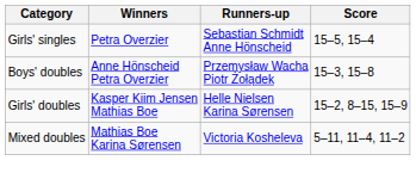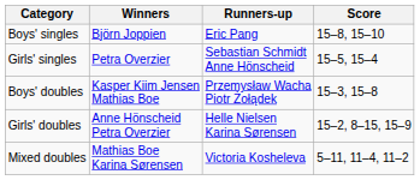 <table class="wikitable">
 <tr>
 <th>Category</th>
 <th>Winners</th>
 <th>Runners-up</th>
 <th>Score</th>
+</tr>
+<tr>
+<td>Boys' singles</td>
+<td> <a href='#'>Björn Joppien</a></td>
+<td> <a href='#'>Eric Pang</a></td>
+<td>15–8, 15–10</td>
 </tr>
 <tr>
 <td>Girls' singles</td>
 <td> <a href='#'>Petra Overzier</a></td>
 <td> <a href='#'>Sebastian Schmidt</a><br> <a href='#'>Anne Hönscheid</a></td>
 <td>15–5, 15–4</td>
 </tr>
 <tr>
 <td>Boys' doubles</td>
-<td> <a href='#'>Anne Hönscheid</a><br> <a href='#'>Petra Overzier</a></td>
+<td> <a href='#'>Kasper Kiim Jensen</a><br> <a href='#'>Mathias Boe</a></td>
 <td> <a href='#'>Przemysław Wacha</a><br> <a href='#'>Piotr Żołądek</a></td>
 <td>15–3, 15–8</td>
 </tr>
 <tr>
 <td>Girls' doubles</td>
-<td> <a href='#'>Kasper Kiim Jensen</a><br> <a href='#'>Mathias Boe</a></td>
+<td> <a href='#'>Anne Hönscheid</a><br> <a href='#'>Petra Overzier</a></td>
 <td> <a href='#'>Helle Nielsen</a><br> <a href='#'>Karina Sørensen</a></td>
 <td>15–2, 8–15, 15–9</td>
 </tr>
 <tr>
 <td>Mixed doubles</td>
 <td> <a href='#'>Mathias Boe</a><br> <a href='#'>Karina Sørensen</a></td>
 <td> <a href='#'>Victoria Kosheleva</a></td>
 <td>5–11, 11–4, 11–2</td>
 </tr>
 </table>
